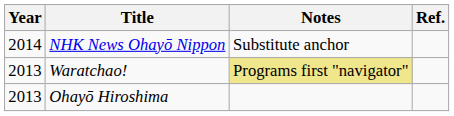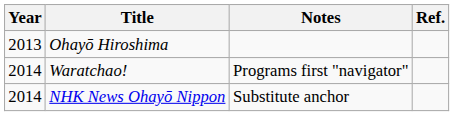 <table class="wikitable">
 <tr>
 <th>Year</th>
 <th>Title</th>
 <th>Notes</th>
 <th>Ref.</th>
 </tr>
 <tr>
+<td>2013</td>
+<td><em>Ohayō Hiroshima</em></td>
+<td></td>
+<td></td>
+</tr>
+<tr>
+<td>2014</td>
+<td><em>Waratchao!</em></td>
+<td>Programs first "navigator"</td>
+<td></td>
+</tr>
+<tr>
 <td>2014</td>
 <td><em><a href='#'>NHK News Ohayō Nippon</a></em></td>
 <td>Substitute anchor</td>
 <td></td>
 </tr>
-<tr>
-<td>2013</td>
-<td><em>Waratchao!</em></td>
-<td style="background: khaki;">Programs first "navigator"</td>
-<td></td>
-</tr>
-<tr>
-<td>2013</td>
-<td><em>Ohayō Hiroshima</em></td>
-<td></td>
-<td></td>
-</tr>
 </table>
